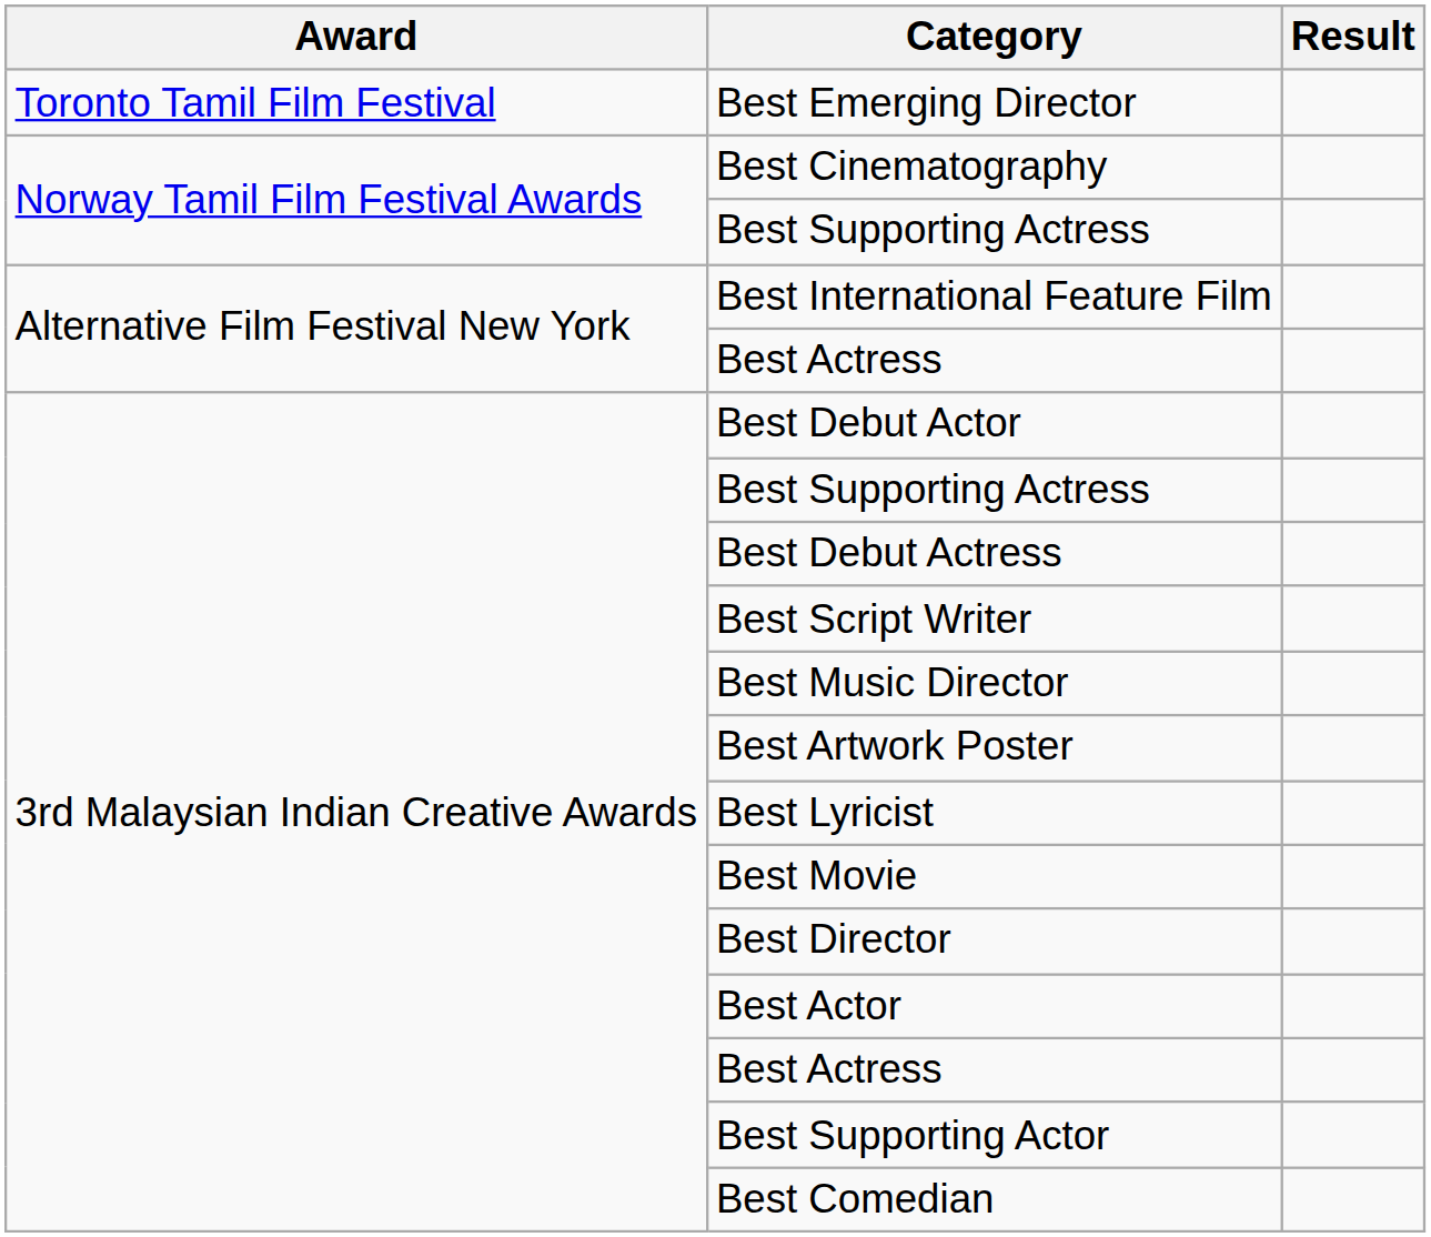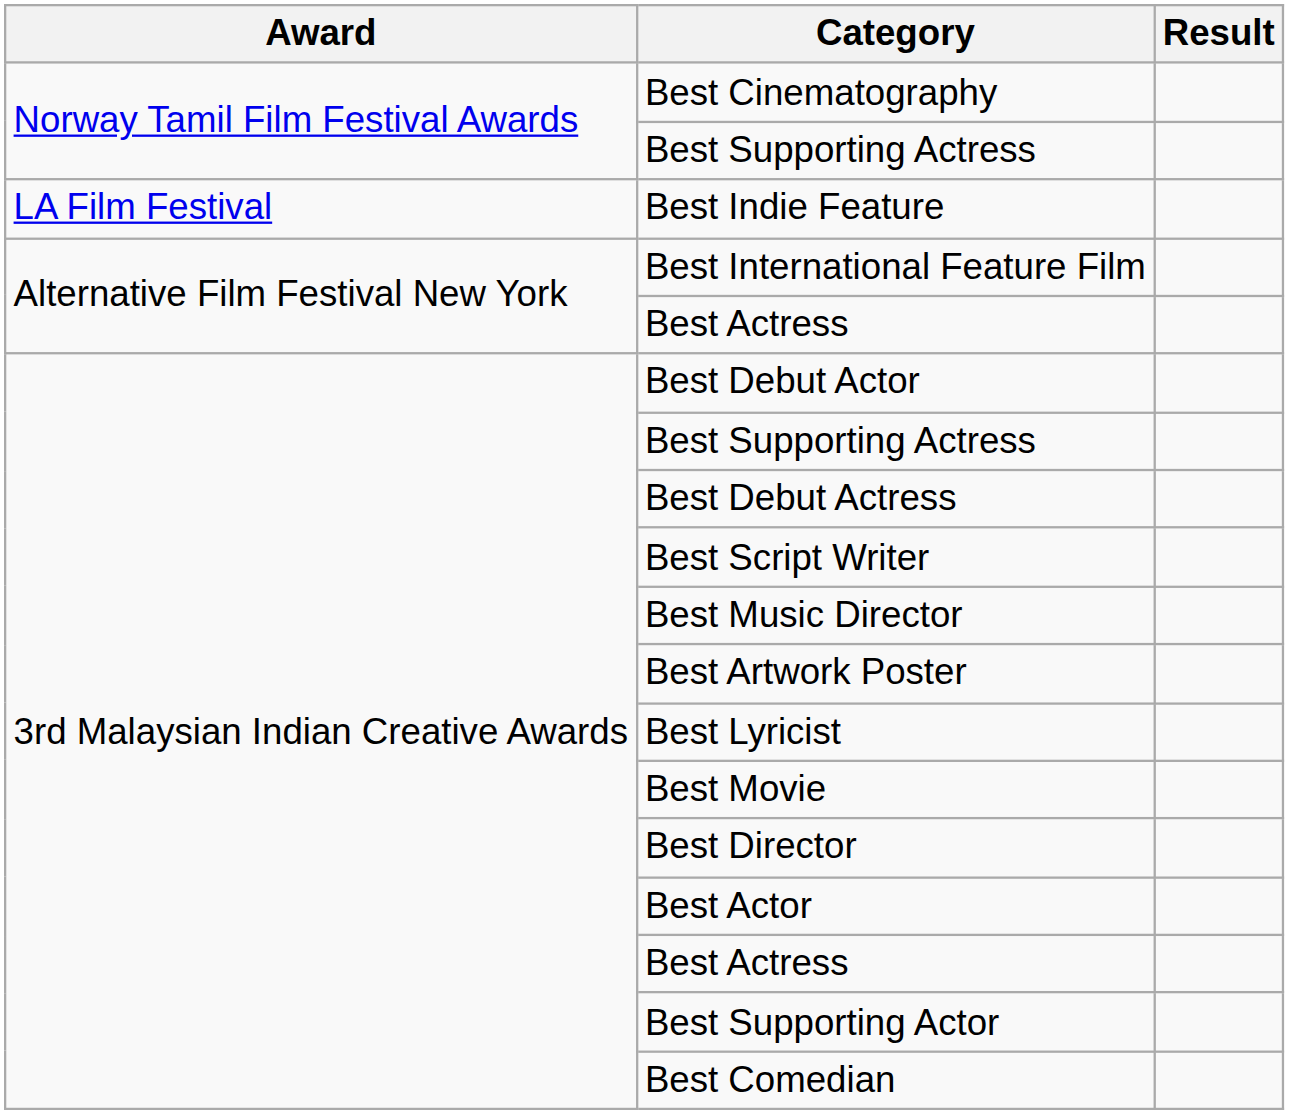 <table class="wikitable">
 <tr>
 <th>Award</th>
 <th>Category</th>
 <th>Result</th>
-</tr>
-<tr>
-<td rowspan=1><a href='#'>Toronto Tamil Film Festival</a></td>
-<td>Best Emerging Director</td>
-<td></td>
 </tr>
 <tr>
 <td rowspan=2><a href='#'>Norway Tamil Film Festival Awards</a></td>
 <td>Best Cinematography</td>
 <td></td>
 </tr>
 <tr>
 <td>Best Supporting Actress</td>
+<td></td>
+</tr>
+<tr>
+<td rowspan=1><a href='#'>LA Film Festival</a></td>
+<td>Best Indie Feature</td>
 <td></td>
 </tr>
 <tr>
 <td rowspan=2>Alternative Film Festival New York</td>
 <td>Best International Feature Film</td>
 <td></td>
 </tr>
 <tr>
 <td>Best Actress</td>
 <td></td>
 </tr>
 <tr>
 <td rowspan="13">3rd Malaysian Indian Creative Awards</td>
 <td>Best Debut Actor</td>
 <td></td>
 </tr>
 <tr>
 <td>Best Supporting Actress</td>
 <td></td>
 </tr>
 <tr>
 <td>Best Debut Actress</td>
 <td></td>
 </tr>
 <tr>
 <td>Best Script Writer</td>
 <td></td>
 </tr>
 <tr>
 <td>Best Music Director</td>
 <td></td>
 </tr>
 <tr>
 <td>Best Artwork Poster</td>
 <td></td>
 </tr>
 <tr>
 <td>Best Lyricist</td>
 <td></td>
 </tr>
 <tr>
 <td>Best Movie</td>
 <td></td>
 </tr>
 <tr>
 <td>Best Director</td>
 <td></td>
 </tr>
 <tr>
 <td>Best Actor</td>
 <td></td>
 </tr>
 <tr>
 <td>Best Actress</td>
 <td></td>
 </tr>
 <tr>
 <td>Best Supporting Actor</td>
 <td></td>
 </tr>
 <tr>
 <td>Best Comedian</td>
 <td></td>
 </tr>
 </table>
